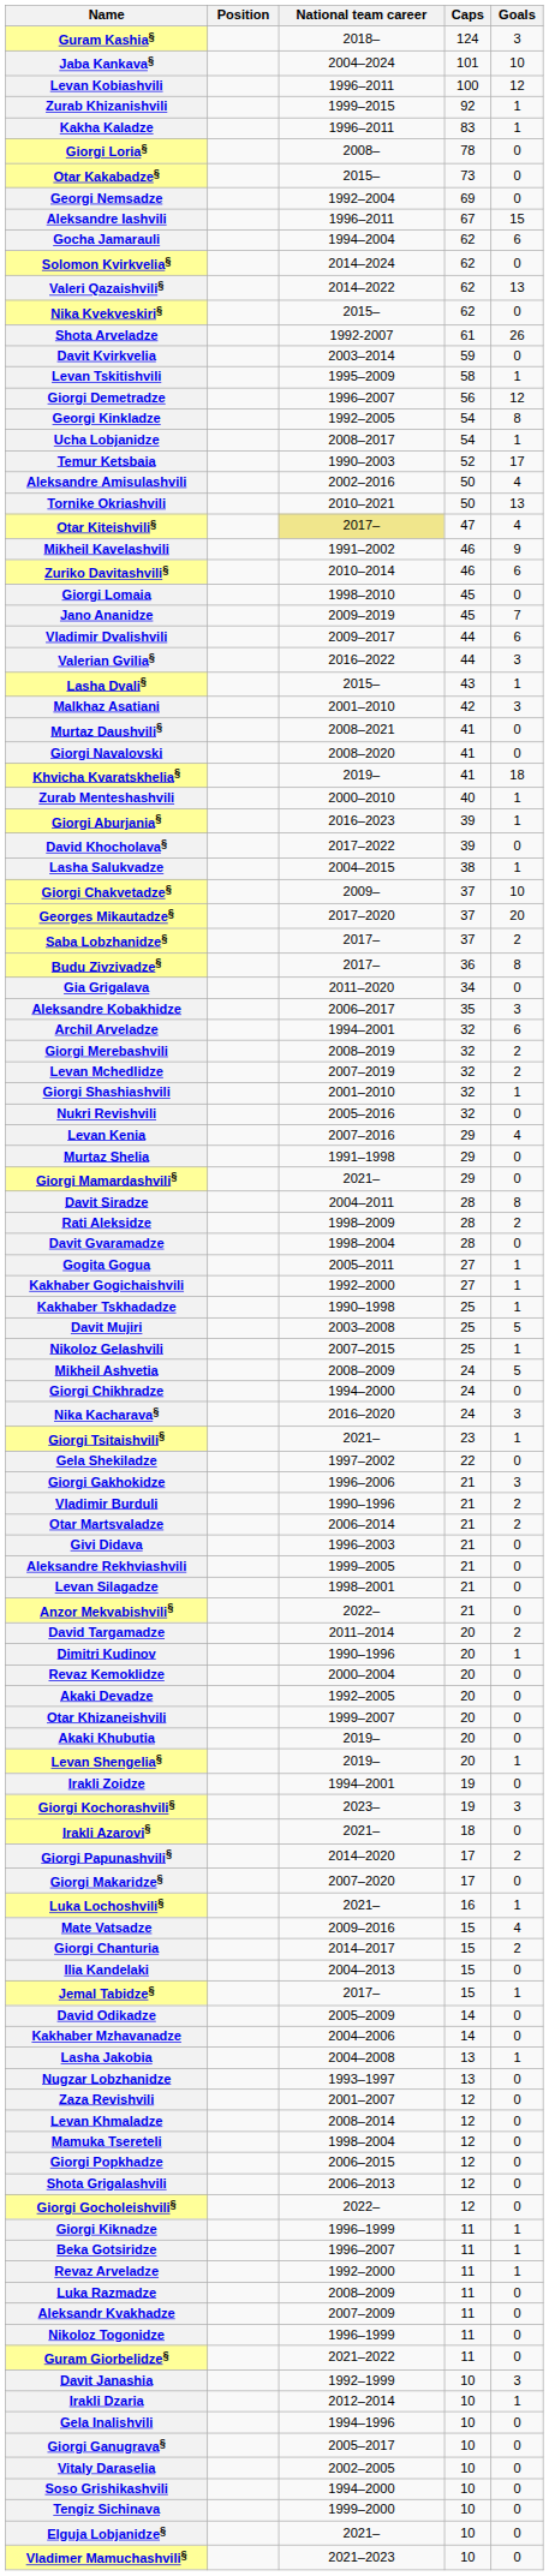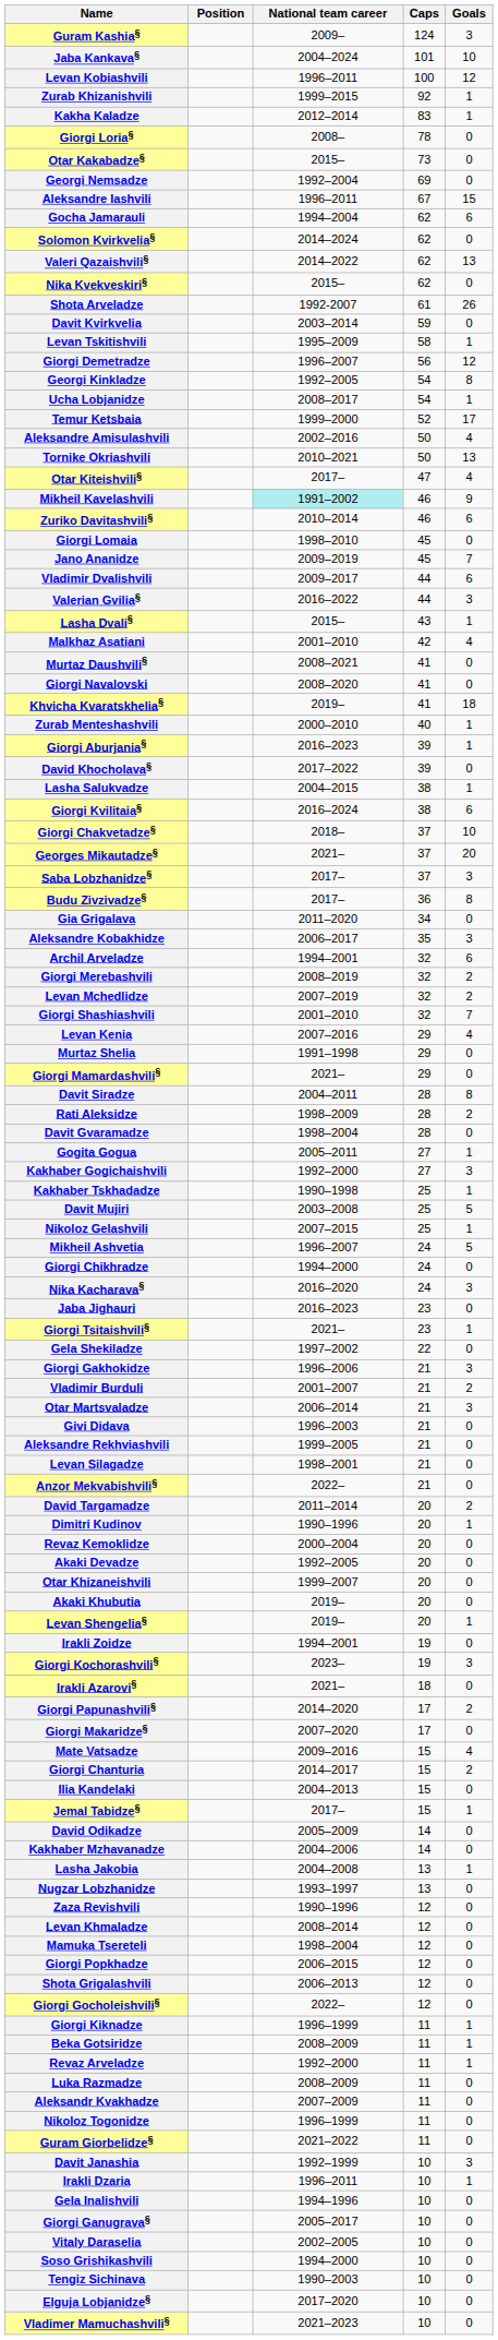 <table class="wikitable plainrowheaders sortable" style="text-align:center; width:650px;">
 <tr>
 <th scope=col>Name</th>
 <th scope=col>Position</th>
 <th scope=col>National team career</th>
 <th scope=col>Caps</th>
 <th scope=col>Goals</th>
 </tr>
 <tr>
 <th scope=row style="background:#ff9" data-sort-value="Kashia, Guram"><a href='#'>Guram Kashia</a><sup>§</sup></th>
 <td></td>
-<td>2018–</td>
+<td>2009–</td>
 <td>124</td>
 <td>3</td>
 </tr>
 <tr>
 <th scope=row data-sort-value="Kankava, Jaba"><a href='#'>Jaba Kankava</a><sup>§</sup></th>
 <td></td>
 <td>2004–2024</td>
 <td>101</td>
 <td>10</td>
 </tr>
 <tr>
 <th scope=row data-sort-value="Kobiashvili, Levan"><a href='#'>Levan Kobiashvili</a></th>
 <td></td>
 <td>1996–2011</td>
 <td>100</td>
 <td>12</td>
 </tr>
 <tr>
 <th scope=row data-sort-value="Khizanishvili, Zurab"><a href='#'>Zurab Khizanishvili</a></th>
 <td></td>
 <td>1999–2015</td>
 <td>92</td>
 <td>1</td>
 </tr>
 <tr>
 <th scope=row data-sort-value="Kaladze, Kakha"><a href='#'>Kakha Kaladze</a></th>
 <td></td>
-<td>1996–2011</td>
+<td>2012–2014</td>
 <td>83</td>
 <td>1</td>
 </tr>
 <tr>
 <th scope=row style="background:#ff9" data-sort-value="Loria, Giorgi"><a href='#'>Giorgi Loria</a><sup>§</sup></th>
 <td></td>
 <td>2008–</td>
 <td>78</td>
 <td>0</td>
 </tr>
 <tr>
 <th scope=row style="background:#ff9" data-sort-value="Kakabadze, Otar"><a href='#'>Otar Kakabadze</a><sup>§</sup></th>
 <td></td>
 <td>2015–</td>
 <td>73</td>
 <td>0</td>
 </tr>
 <tr>
 <th scope=row data-sort-value="Nemsadze, Georgi"><a href='#'>Georgi Nemsadze</a></th>
 <td></td>
 <td>1992–2004</td>
 <td>69</td>
 <td>0</td>
 </tr>
 <tr>
 <th scope=row data-sort-value="Iashvili, Aleksandre"><a href='#'>Aleksandre Iashvili</a></th>
 <td></td>
 <td>1996–2011</td>
 <td>67</td>
 <td>15</td>
 </tr>
 <tr>
 <th scope=row data-sort-value="Jamarauli, Gocha"><a href='#'>Gocha Jamarauli</a></th>
 <td></td>
 <td>1994–2004</td>
 <td>62</td>
 <td>6</td>
 </tr>
 <tr>
 <th scope=row style="background:#ff9" data-sort-value="Kvirkvelia, Solomon"><a href='#'>Solomon Kvirkvelia</a><sup>§</sup></th>
 <td></td>
 <td>2014–2024</td>
 <td>62</td>
 <td>0</td>
 </tr>
 <tr>
 <th scope=row data-sort-value="Qazaishvili, Valeri"><a href='#'>Valeri Qazaishvili</a><sup>§</sup></th>
 <td></td>
 <td>2014–2022</td>
 <td>62</td>
 <td>13</td>
 </tr>
 <tr>
 <th scope=row style="background:#ff9" data-sort-value="Kvekveskiri, Nika"><a href='#'>Nika Kvekveskiri</a><sup>§</sup></th>
 <td></td>
 <td>2015–</td>
 <td>62</td>
 <td>0</td>
 </tr>
 <tr>
 <th scope=row data-sort-value="Arveladze, Shota"><a href='#'>Shota Arveladze</a></th>
 <td></td>
 <td>1992-2007</td>
 <td>61</td>
 <td>26</td>
 </tr>
 <tr>
 <th scope=row data-sort-value="Kvirkvelia, Davit"><a href='#'>Davit Kvirkvelia</a></th>
 <td></td>
 <td>2003–2014</td>
 <td>59</td>
 <td>0</td>
 </tr>
 <tr>
 <th scope=row data-sort-value="Tskitishvili, Levan"><a href='#'>Levan Tskitishvili</a></th>
 <td></td>
 <td>1995–2009</td>
 <td>58</td>
 <td>1</td>
 </tr>
 <tr>
 <th scope=row data-sort-value="Demetradze, Giorgi"><a href='#'>Giorgi Demetradze</a></th>
 <td></td>
 <td>1996–2007</td>
 <td>56</td>
 <td>12</td>
 </tr>
 <tr>
 <th scope=row data-sort-value="Kinkladze, Georgi"><a href='#'>Georgi Kinkladze</a></th>
 <td></td>
 <td>1992–2005</td>
 <td>54</td>
 <td>8</td>
 </tr>
 <tr>
 <th scope=row data-sort-value="Lobjanidze, Ucha"><a href='#'>Ucha Lobjanidze</a></th>
 <td></td>
 <td>2008–2017</td>
 <td>54</td>
 <td>1</td>
 </tr>
 <tr>
 <th scope=row data-sort-value="Ketsbaia, Temur"><a href='#'>Temur Ketsbaia</a></th>
 <td></td>
-<td>1990–2003</td>
+<td>1999–2000</td>
 <td>52</td>
 <td>17</td>
 </tr>
 <tr>
 <th scope=row data-sort-value="Amisulashvili, Aleksandre"><a href='#'>Aleksandre Amisulashvili</a></th>
 <td></td>
 <td>2002–2016</td>
 <td>50</td>
 <td>4</td>
 </tr>
 <tr>
 <th scope=row data-sort-value="Okriashvili, Tornike"><a href='#'>Tornike Okriashvili</a></th>
 <td></td>
 <td>2010–2021</td>
 <td>50</td>
 <td>13</td>
 </tr>
 <tr>
 <th scope=row style="background:#ff9" data-sort-value="Kiteishvili, Otar"><a href='#'>Otar Kiteishvili</a><sup>§</sup></th>
 <td></td>
-<td style="background: khaki;">2017–</td>
+<td>2017–</td>
 <td>47</td>
 <td>4</td>
 </tr>
 <tr>
 <th scope=row data-sort-value="Kavelashvili, Mikheil"><a href='#'>Mikheil Kavelashvili</a></th>
 <td></td>
-<td>1991–2002</td>
+<td style="background: paleturquoise;">1991–2002</td>
 <td>46</td>
 <td>9</td>
 </tr>
 <tr>
 <th scope=row style="background:#ff9" data-sort-value="Davitashvili, Zuriko"><a href='#'>Zuriko Davitashvili</a><sup>§</sup></th>
 <td></td>
 <td>2010–2014</td>
 <td>46</td>
 <td>6</td>
 </tr>
 <tr>
 <th scope=row data-sort-value="Lomaia, Giorgi"><a href='#'>Giorgi Lomaia</a></th>
 <td></td>
 <td>1998–2010</td>
 <td>45</td>
 <td>0</td>
 </tr>
 <tr>
 <th scope=row data-sort-value="Ananidze, Jano"><a href='#'>Jano Ananidze</a></th>
 <td></td>
 <td>2009–2019</td>
 <td>45</td>
 <td>7</td>
 </tr>
 <tr>
 <th scope=row data-sort-value="Dvalishvili, Vladimir"><a href='#'>Vladimir Dvalishvili</a></th>
 <td></td>
 <td>2009–2017</td>
 <td>44</td>
 <td>6</td>
 </tr>
 <tr>
 <th scope=row data-sort-value="Gvilia, Valerian"><a href='#'>Valerian Gvilia</a><sup>§</sup></th>
 <td></td>
 <td>2016–2022</td>
 <td>44</td>
 <td>3</td>
 </tr>
 <tr>
 <th scope=row style="background:#ff9" data-sort-value="Dvali, Lasha"><a href='#'>Lasha Dvali</a><sup>§</sup></th>
 <td></td>
 <td>2015–</td>
 <td>43</td>
 <td>1</td>
 </tr>
 <tr>
 <th scope=row data-sort-value="Asatiani, Malkhaz"><a href='#'>Malkhaz Asatiani</a></th>
 <td></td>
 <td>2001–2010</td>
 <td>42</td>
-<td>3</td>
+<td>4</td>
 </tr>
 <tr>
 <th scope=row data-sort-value="Daushvili, Murtaz"><a href='#'>Murtaz Daushvili</a><sup>§</sup></th>
 <td></td>
 <td>2008–2021</td>
 <td>41</td>
 <td>0</td>
 </tr>
 <tr>
 <th scope=row data-sort-value="Navalovski, Giorgi"><a href='#'>Giorgi Navalovski</a></th>
 <td></td>
 <td>2008–2020</td>
 <td>41</td>
 <td>0</td>
 </tr>
 <tr>
 <th scope=row style="background:#ff9" data-sort-value="Kvaratskhelia, Khvicha"><a href='#'>Khvicha Kvaratskhelia</a><sup>§</sup></th>
 <td></td>
 <td>2019–</td>
 <td>41</td>
 <td>18</td>
 </tr>
 <tr>
 <th scope=row data-sort-value="Menteshashvili, Zurab"><a href='#'>Zurab Menteshashvili</a></th>
 <td></td>
 <td>2000–2010</td>
 <td>40</td>
 <td>1</td>
 </tr>
 <tr>
 <th scope=row style="background:#ff9" data-sort-value="Aburjania, Giorgi"><a href='#'>Giorgi Aburjania</a><sup>§</sup></th>
 <td></td>
 <td>2016–2023</td>
 <td>39</td>
 <td>1</td>
 </tr>
 <tr>
 <th scope=row data-sort-value="Khocholava, David"><a href='#'>David Khocholava</a><sup>§</sup></th>
 <td></td>
 <td>2017–2022</td>
 <td>39</td>
 <td>0</td>
 </tr>
 <tr>
 <th scope=row data-sort-value="Salukvadze, Lasha"><a href='#'>Lasha Salukvadze</a></th>
 <td></td>
 <td>2004–2015</td>
 <td>38</td>
 <td>1</td>
 </tr>
 <tr>
+<th scope=row style="background:#ff9" data-sort-value="Kvilitaia, Giorgi"><a href='#'>Giorgi Kvilitaia</a><sup>§</sup></th>
+<td></td>
+<td>2016–2024</td>
+<td>38</td>
+<td>6</td>
+</tr>
+<tr>
 <th scope=row style="background:#ff9" data-sort-value="Chakvetadze, Giorgi"><a href='#'>Giorgi Chakvetadze</a><sup>§</sup></th>
 <td></td>
-<td>2009–</td>
+<td>2018–</td>
 <td>37</td>
 <td>10</td>
 </tr>
 <tr>
 <th scope=row style="background:#ff9" data-sort-value="Mikautadze, Georges"><a href='#'>Georges Mikautadze</a><sup>§</sup></th>
 <td></td>
-<td>2017–2020</td>
+<td>2021–</td>
 <td>37</td>
 <td>20</td>
 </tr>
 <tr>
 <th scope=row style="background:#ff9" data-sort-value="Lobzhanidze, Saba"><a href='#'>Saba Lobzhanidze</a><sup>§</sup></th>
 <td></td>
 <td>2017–</td>
 <td>37</td>
-<td>2</td>
+<td>3</td>
 </tr>
 <tr>
 <th scope=row style="background:#ff9" data-sort-value="Zivzivadze, Budu"><a href='#'>Budu Zivzivadze</a><sup>§</sup></th>
 <td></td>
 <td>2017–</td>
 <td>36</td>
 <td>8</td>
 </tr>
 <tr>
 <th scope=row data-sort-value="Grigalava, Gia"><a href='#'>Gia Grigalava</a></th>
 <td></td>
 <td>2011–2020</td>
 <td>34</td>
 <td>0</td>
 </tr>
 <tr>
 <th scope=row data-sort-value="Kobakhidze, Aleksandre"><a href='#'>Aleksandre Kobakhidze</a></th>
 <td></td>
 <td>2006–2017</td>
 <td>35</td>
 <td>3</td>
 </tr>
 <tr>
 <th scope=row data-sort-value="Arveladze, Archil"><a href='#'>Archil Arveladze</a></th>
 <td></td>
 <td>1994–2001</td>
 <td>32</td>
 <td>6</td>
 </tr>
 <tr>
 <th scope=row data-sort-value="Merebashvili, Giorgi"><a href='#'>Giorgi Merebashvili</a></th>
 <td></td>
 <td>2008–2019</td>
 <td>32</td>
 <td>2</td>
 </tr>
 <tr>
 <th scope=row  data-sort-value="Mchedlidze, Levan"><a href='#'>Levan Mchedlidze</a></th>
 <td></td>
 <td>2007–2019</td>
 <td>32</td>
 <td>2</td>
 </tr>
 <tr>
 <th scope=row data-sort-value="Shashiashvili, Giorgi"><a href='#'>Giorgi Shashiashvili</a></th>
 <td></td>
 <td>2001–2010</td>
 <td>32</td>
-<td>1</td>
-</tr>
-<tr>
-<th scope=row data-sort-value="Revishvili, Nukri"><a href='#'>Nukri Revishvili</a></th>
-<td></td>
-<td>2005–2016</td>
-<td>32</td>
-<td>0</td>
+<td>7</td>
 </tr>
 <tr>
 <th scope=row data-sort-value="Kenia, Levan"><a href='#'>Levan Kenia</a></th>
 <td></td>
 <td>2007–2016</td>
 <td>29</td>
 <td>4</td>
 </tr>
 <tr>
 <th scope=row data-sort-value="Shelia, Murtaz"><a href='#'>Murtaz Shelia</a></th>
 <td></td>
 <td>1991–1998</td>
 <td>29</td>
 <td>0</td>
 </tr>
 <tr>
 <th scope=row style="background:#ff9" data-sort-value="Mamardashvili, Giorgi"><a href='#'>Giorgi Mamardashvili</a><sup>§</sup></th>
 <td></td>
 <td>2021–</td>
 <td>29</td>
 <td>0</td>
 </tr>
 <tr>
 <th scope=row data-sort-value="Siradze, Davit"><a href='#'>Davit Siradze</a></th>
 <td></td>
 <td>2004–2011</td>
 <td>28</td>
 <td>8</td>
 </tr>
 <tr>
 <th scope=row data-sort-value="Aleksidze, Rati"><a href='#'>Rati Aleksidze</a></th>
 <td></td>
 <td>1998–2009</td>
 <td>28</td>
 <td>2</td>
 </tr>
 <tr>
 <th scope=row data-sort-value="Gvaramadze, Davit"><a href='#'>Davit Gvaramadze</a></th>
 <td></td>
 <td>1998–2004</td>
 <td>28</td>
 <td>0</td>
 </tr>
 <tr>
 <th scope=row data-sort-value="Gogua, Gogita"><a href='#'>Gogita Gogua</a></th>
 <td></td>
 <td>2005–2011</td>
 <td>27</td>
 <td>1</td>
 </tr>
 <tr>
 <th scope=row data-sort-value="Gogichaishvili, Kakhaber"><a href='#'>Kakhaber Gogichaishvili</a></th>
 <td></td>
 <td>1992–2000</td>
 <td>27</td>
-<td>1</td>
+<td>3</td>
 </tr>
 <tr>
 <th scope=row data-sort-value="Tskhadadze, Kakhaber"><a href='#'>Kakhaber Tskhadadze</a></th>
 <td></td>
 <td>1990–1998</td>
 <td>25</td>
 <td>1</td>
 </tr>
 <tr>
 <th scope=row data-sort-value="Mujiri, Davit"><a href='#'>Davit Mujiri</a></th>
 <td></td>
 <td>2003–2008</td>
 <td>25</td>
 <td>5</td>
 </tr>
 <tr>
 <th scope=row data-sort-value="Gelashvili, Nikoloz"><a href='#'>Nikoloz Gelashvili</a></th>
 <td></td>
 <td>2007–2015</td>
 <td>25</td>
 <td>1</td>
 </tr>
 <tr>
 <th scope=row data-sort-value="Ashvetia, Mikheil"><a href='#'>Mikheil Ashvetia</a></th>
 <td></td>
-<td>2008–2009</td>
+<td>1996–2007</td>
 <td>24</td>
 <td>5</td>
 </tr>
 <tr>
 <th scope=row data-sort-value="Chikhradze, Giorgi"><a href='#'>Giorgi Chikhradze</a></th>
 <td></td>
 <td>1994–2000</td>
 <td>24</td>
 <td>0</td>
 </tr>
 <tr>
 <th scope=row data-sort-value="Kacharava, Nika"><a href='#'>Nika Kacharava</a><sup>§</sup></th>
 <td></td>
 <td>2016–2020</td>
 <td>24</td>
 <td>3</td>
+</tr>
+<tr>
+<th scope=row data-sort-value="Jighauri, Jaba"><a href='#'>Jaba Jighauri</a></th>
+<td></td>
+<td>2016–2023</td>
+<td>23</td>
+<td>0</td>
 </tr>
 <tr>
 <th scope=row style="background:#ff9" data-sort-value="Tsitaishvili, Giorgi"><a href='#'>Giorgi Tsitaishvili</a><sup>§</sup></th>
 <td></td>
 <td>2021–</td>
 <td>23</td>
 <td>1</td>
 </tr>
 <tr>
 <th scope=row data-sort-value="Shekiladze, Gela"><a href='#'>Gela Shekiladze</a></th>
 <td></td>
 <td>1997–2002</td>
 <td>22</td>
 <td>0</td>
 </tr>
 <tr>
 <th scope=row data-sort-value="Gakhokidze, Giorgi"><a href='#'>Giorgi Gakhokidze</a></th>
 <td></td>
 <td>1996–2006</td>
 <td>21</td>
 <td>3</td>
 </tr>
 <tr>
 <th scope=row data-sort-value="Burduli, Vladimir"><a href='#'>Vladimir Burduli</a></th>
 <td></td>
-<td>1990–1996</td>
+<td>2001–2007</td>
 <td>21</td>
 <td>2</td>
 </tr>
 <tr>
 <th scope=row data-sort-value="Martsvaladze, Otar"><a href='#'>Otar Martsvaladze</a></th>
 <td></td>
 <td>2006–2014</td>
 <td>21</td>
-<td>2</td>
+<td>3</td>
 </tr>
 <tr>
 <th scope=row data-sort-value="Didava, Givi"><a href='#'>Givi Didava</a></th>
 <td></td>
 <td>1996–2003</td>
 <td>21</td>
 <td>0</td>
 </tr>
 <tr>
 <th scope=row data-sort-value="Rekhviashvili, Aleksandre"><a href='#'>Aleksandre Rekhviashvili</a></th>
 <td></td>
 <td>1999–2005</td>
 <td>21</td>
 <td>0</td>
 </tr>
 <tr>
 <th scope=row data-sort-value="Silagadze, Levan"><a href='#'>Levan Silagadze</a></th>
 <td></td>
 <td>1998–2001</td>
 <td>21</td>
 <td>0</td>
 </tr>
 <tr>
 <th scope=row style="background:#ff9" data-sort-value="Mekvabishvili, Anzor"><a href='#'>Anzor Mekvabishvili</a><sup>§</sup></th>
 <td></td>
 <td>2022–</td>
 <td>21</td>
 <td>0</td>
 </tr>
 <tr>
 <th scope=row data-sort-value="Targamadze, David"><a href='#'>David Targamadze</a></th>
 <td></td>
 <td>2011–2014</td>
 <td>20</td>
 <td>2</td>
 </tr>
 <tr>
 <th scope=row data-sort-value="Kudinov, Dimitri"><a href='#'>Dimitri Kudinov</a></th>
 <td></td>
 <td>1990–1996</td>
 <td>20</td>
 <td>1</td>
 </tr>
 <tr>
 <th scope=row data-sort-value="Kemoklidze, Revaz"><a href='#'>Revaz Kemoklidze</a></th>
 <td></td>
 <td>2000–2004</td>
 <td>20</td>
 <td>0</td>
 </tr>
 <tr>
 <th scope=row data-sort-value="Devadze, Akaki"><a href='#'>Akaki Devadze</a></th>
 <td></td>
 <td>1992–2005</td>
 <td>20</td>
 <td>0</td>
 </tr>
 <tr>
 <th scope=row data-sort-value="Khizaneishvili, Otar"><a href='#'>Otar Khizaneishvili</a></th>
 <td></td>
 <td>1999–2007</td>
 <td>20</td>
 <td>0</td>
 </tr>
 <tr>
 <th scope=row data-sort-value="Khubutia, Akaki"><a href='#'>Akaki Khubutia</a></th>
 <td></td>
 <td>2019–</td>
 <td>20</td>
 <td>0</td>
 </tr>
 <tr>
 <th scope=row style="background:#ff9" data-sort-value="Shengelia, Levan"><a href='#'>Levan Shengelia</a><sup>§</sup></th>
 <td></td>
 <td>2019–</td>
 <td>20</td>
 <td>1</td>
 </tr>
 <tr>
 <th scope=row data-sort-value="Zoidze, Irakli"><a href='#'>Irakli Zoidze</a></th>
 <td></td>
 <td>1994–2001</td>
 <td>19</td>
 <td>0</td>
 </tr>
 <tr>
 <th scope=row style="background:#ff9" data-sort-value="Kochorashvili, Giorgi"><a href='#'>Giorgi Kochorashvili</a><sup>§</sup></th>
 <td></td>
 <td>2023–</td>
 <td>19</td>
 <td>3</td>
 </tr>
 <tr>
 <th scope=row style="background:#ff9" data-sort-value="Azarovi, Irakli"><a href='#'>Irakli Azarovi</a><sup>§</sup></th>
 <td></td>
 <td>2021–</td>
 <td>18</td>
 <td>0</td>
 </tr>
 <tr>
 <th scope=row data-sort-value="Papunashvili, Giorgi"><a href='#'>Giorgi Papunashvili</a><sup>§</sup></th>
 <td></td>
 <td>2014–2020</td>
 <td>17</td>
 <td>2</td>
 </tr>
 <tr>
 <th scope=row data-sort-value="Makaridze, Giorgi"><a href='#'>Giorgi Makaridze</a><sup>§</sup></th>
 <td></td>
 <td>2007–2020</td>
 <td>17</td>
 <td>0</td>
 </tr>
 <tr>
-<th scope=row style="background:#ff9" data-sort-value="Lochoshvili, Luka"><a href='#'>Luka Lochoshvili</a><sup>§</sup></th>
-<td></td>
-<td>2021–</td>
-<td>16</td>
-<td>1</td>
-</tr>
-<tr>
 <th scope=row data-sort-value="Vatsadze, Mate"><a href='#'>Mate Vatsadze</a></th>
 <td></td>
 <td>2009–2016</td>
 <td>15</td>
 <td>4</td>
 </tr>
 <tr>
 <th scope=row data-sort-value="Chanturia, Giorgi"><a href='#'>Giorgi Chanturia</a></th>
 <td></td>
 <td>2014–2017</td>
 <td>15</td>
 <td>2</td>
 </tr>
 <tr>
 <th scope=row data-sort-value="Kandelaki, Ilia"><a href='#'>Ilia Kandelaki</a></th>
 <td></td>
 <td>2004–2013</td>
 <td>15</td>
 <td>0</td>
 </tr>
 <tr>
 <th scope=row style="background:#ff9" data-sort-value="Tabidze, Jemal"><a href='#'>Jemal Tabidze</a><sup>§</sup></th>
 <td></td>
 <td>2017–</td>
 <td>15</td>
 <td>1</td>
 </tr>
 <tr>
 <th scope=row data-sort-value="Odikadze, David"><a href='#'>David Odikadze</a></th>
 <td></td>
 <td>2005–2009</td>
 <td>14</td>
 <td>0</td>
 </tr>
 <tr>
 <th scope=row data-sort-value="Mzhavanadze, Kakhaber"><a href='#'>Kakhaber Mzhavanadze</a></th>
 <td></td>
 <td>2004–2006</td>
 <td>14</td>
 <td>0</td>
 </tr>
 <tr>
 <th scope=row data-sort-value="Jakobia, Lasha"><a href='#'>Lasha Jakobia</a></th>
 <td></td>
 <td>2004–2008</td>
 <td>13</td>
 <td>1</td>
 </tr>
 <tr>
 <th scope=row data-sort-value="Lobzhanidze, Nugzar"><a href='#'>Nugzar Lobzhanidze</a></th>
 <td></td>
 <td>1993–1997</td>
 <td>13</td>
 <td>0</td>
 </tr>
 <tr>
 <th scope=row data-sort-value="Revishvili, Zaza"><a href='#'>Zaza Revishvili</a></th>
 <td></td>
-<td>2001–2007</td>
+<td>1990–1996</td>
 <td>12</td>
 <td>0</td>
 </tr>
 <tr>
 <th scope=row data-sort-value="Khmaladze, Levan"><a href='#'>Levan Khmaladze</a></th>
 <td></td>
 <td>2008–2014</td>
 <td>12</td>
 <td>0</td>
 </tr>
 <tr>
 <th scope=row data-sort-value="Tsereteli, Mamuka"><a href='#'>Mamuka Tsereteli</a></th>
 <td></td>
 <td>1998–2004</td>
 <td>12</td>
 <td>0</td>
 </tr>
 <tr>
 <th scope=row data-sort-value="Popkhadze, Giorgi"><a href='#'>Giorgi Popkhadze</a></th>
 <td></td>
 <td>2006–2015</td>
 <td>12</td>
 <td>0</td>
 </tr>
 <tr>
 <th scope=row data-sort-value="Grigalashvili, Shota"><a href='#'>Shota Grigalashvili</a></th>
 <td></td>
 <td>2006–2013</td>
 <td>12</td>
 <td>0</td>
 </tr>
 <tr>
 <th scope=row style="background:#ff9" data-sort-value="Gocholeishvili, Giorgi"><a href='#'>Giorgi Gocholeishvili</a><sup>§</sup></th>
 <td></td>
 <td>2022–</td>
 <td>12</td>
 <td>0</td>
 </tr>
 <tr>
 <th scope=row data-sort-value="Kiknadze, Giorgi"><a href='#'>Giorgi Kiknadze</a></th>
 <td></td>
 <td>1996–1999</td>
 <td>11</td>
 <td>1</td>
 </tr>
 <tr>
 <th scope=row data-sort-value="Gotsiridze, Beka"><a href='#'>Beka Gotsiridze</a></th>
 <td></td>
-<td>1996–2007</td>
+<td>2008–2009</td>
 <td>11</td>
 <td>1</td>
 </tr>
 <tr>
 <th scope=row data-sort-value="Arveladze, Revaz"><a href='#'>Revaz Arveladze</a></th>
 <td></td>
 <td>1992–2000</td>
 <td>11</td>
 <td>1</td>
 </tr>
 <tr>
 <th scope=row data-sort-value="Razmadze, Luka"><a href='#'>Luka Razmadze</a></th>
 <td></td>
 <td>2008–2009</td>
 <td>11</td>
 <td>0</td>
 </tr>
 <tr>
 <th scope=row data-sort-value="Kvakhadze, Aleksandr"><a href='#'>Aleksandr Kvakhadze</a></th>
 <td></td>
 <td>2007–2009</td>
 <td>11</td>
 <td>0</td>
 </tr>
 <tr>
 <th scope=row data-sort-value="Togonidze, Nikoloz"><a href='#'>Nikoloz Togonidze</a></th>
 <td></td>
 <td>1996–1999</td>
 <td>11</td>
 <td>0</td>
 </tr>
 <tr>
 <th scope=row style="background:#ff9" data-sort-value="Giorbelidze, Guram"><a href='#'>Guram Giorbelidze</a><sup>§</sup></th>
 <td></td>
 <td>2021–2022</td>
 <td>11</td>
 <td>0</td>
 </tr>
 <tr>
 <th scope=row data-sort-value="Janashia, Davit"><a href='#'>Davit Janashia</a></th>
 <td></td>
 <td>1992–1999</td>
 <td>10</td>
 <td>3</td>
 </tr>
 <tr>
 <th scope=row data-sort-value="Dzaria, Irakli"><a href='#'>Irakli Dzaria</a></th>
 <td></td>
-<td>2012–2014</td>
+<td>1996–2011</td>
 <td>10</td>
 <td>1</td>
 </tr>
 <tr>
 <th scope=row data-sort-value="Inalishvili, Gela"><a href='#'>Gela Inalishvili</a></th>
 <td></td>
 <td>1994–1996</td>
 <td>10</td>
 <td>0</td>
 </tr>
 <tr>
 <th scope=row data-sort-value="Ganugrava, Giorgi"><a href='#'>Giorgi Ganugrava</a><sup>§</sup></th>
 <td></td>
 <td>2005–2017</td>
 <td>10</td>
 <td>0</td>
 </tr>
 <tr>
 <th scope=row data-sort-value="Daraselia, Vitaly"><a href='#'>Vitaly Daraselia</a></th>
 <td></td>
 <td>2002–2005</td>
 <td>10</td>
 <td>0</td>
 </tr>
 <tr>
 <th scope=row data-sort-value="Grishikashvili, Soso"><a href='#'>Soso Grishikashvili</a></th>
 <td></td>
 <td>1994–2000</td>
 <td>10</td>
 <td>0</td>
 </tr>
 <tr>
 <th scope=row data-sort-value="Sichinava, Tengiz"><a href='#'>Tengiz Sichinava</a></th>
 <td></td>
-<td>1999–2000</td>
+<td>1990–2003</td>
 <td>10</td>
 <td>0</td>
 </tr>
 <tr>
 <th scope=row data-sort-value="Lobjanidze, Elguja"><a href='#'>Elguja Lobjanidze</a><sup>§</sup></th>
 <td></td>
-<td>2021–</td>
+<td>2017–2020</td>
 <td>10</td>
 <td>0</td>
 </tr>
 <tr>
 <th scope=row style="background:#ff9" data-sort-value="Mamuchashvili, Vladimer"><a href='#'>Vladimer Mamuchashvili</a><sup>§</sup></th>
 <td></td>
 <td>2021–2023</td>
 <td>10</td>
 <td>0</td>
 </tr>
 </table>
